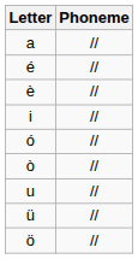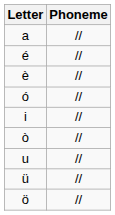 <table class="wikitable">
 <tr>
 <th>Letter</th>
 <th>Phoneme</th>
 </tr>
 <tr>
 <td style="text-align:center;">a</td>
 <td style="text-align:center;">//</td>
 </tr>
 <tr>
 <td style="text-align:center;">é</td>
 <td style="text-align:center;">//</td>
 </tr>
 <tr>
 <td style="text-align:center;">è</td>
 <td style="text-align:center;">//</td>
 </tr>
 <tr>
-<td style="text-align:center;">i</td>
+<td style="text-align:center;">ó</td>
 <td style="text-align:center;">//</td>
 </tr>
 <tr>
-<td style="text-align:center;">ó</td>
+<td style="text-align:center;">i</td>
 <td style="text-align:center;">//</td>
 </tr>
 <tr>
 <td style="text-align:center;">ò</td>
 <td style="text-align:center;">//</td>
 </tr>
 <tr>
 <td style="text-align:center;">u</td>
 <td style="text-align:center;">//</td>
 </tr>
 <tr>
 <td style="text-align:center;">ü</td>
 <td style="text-align:center;">//</td>
 </tr>
 <tr>
 <td style="text-align:center;">ö</td>
 <td style="text-align:center;">//</td>
 </tr>
 </table>
